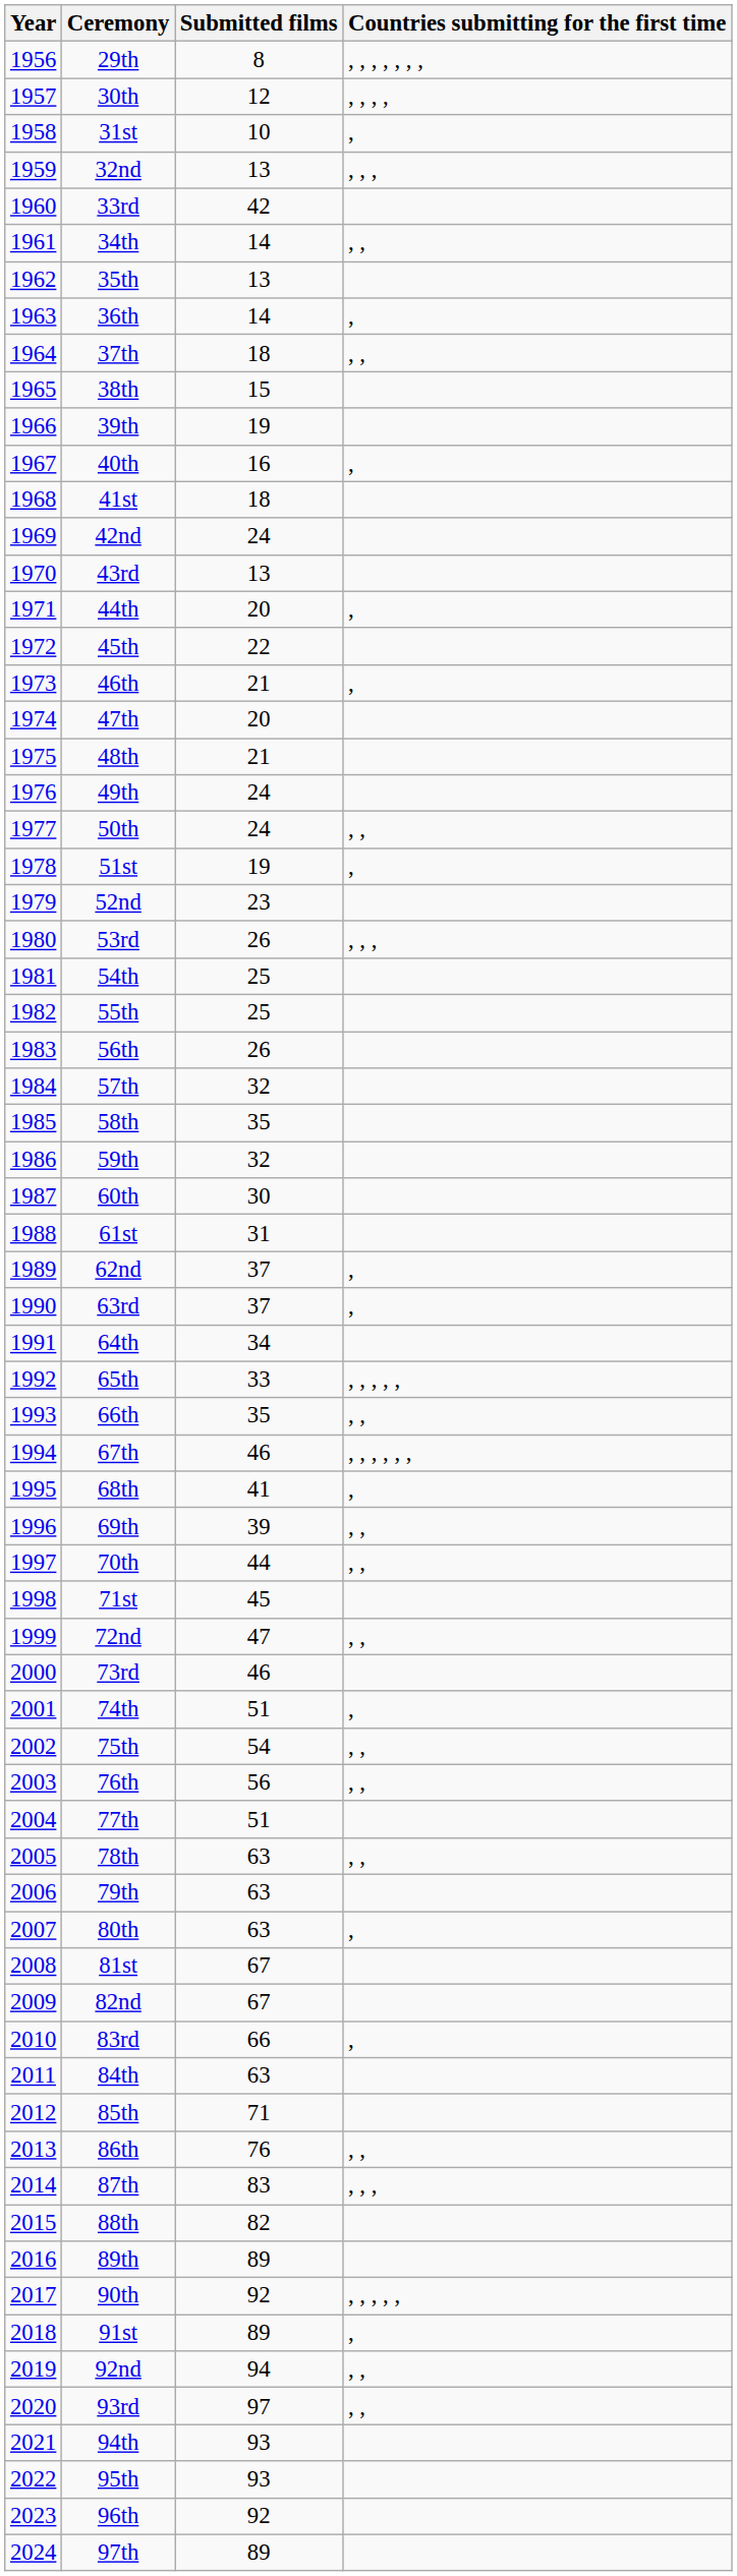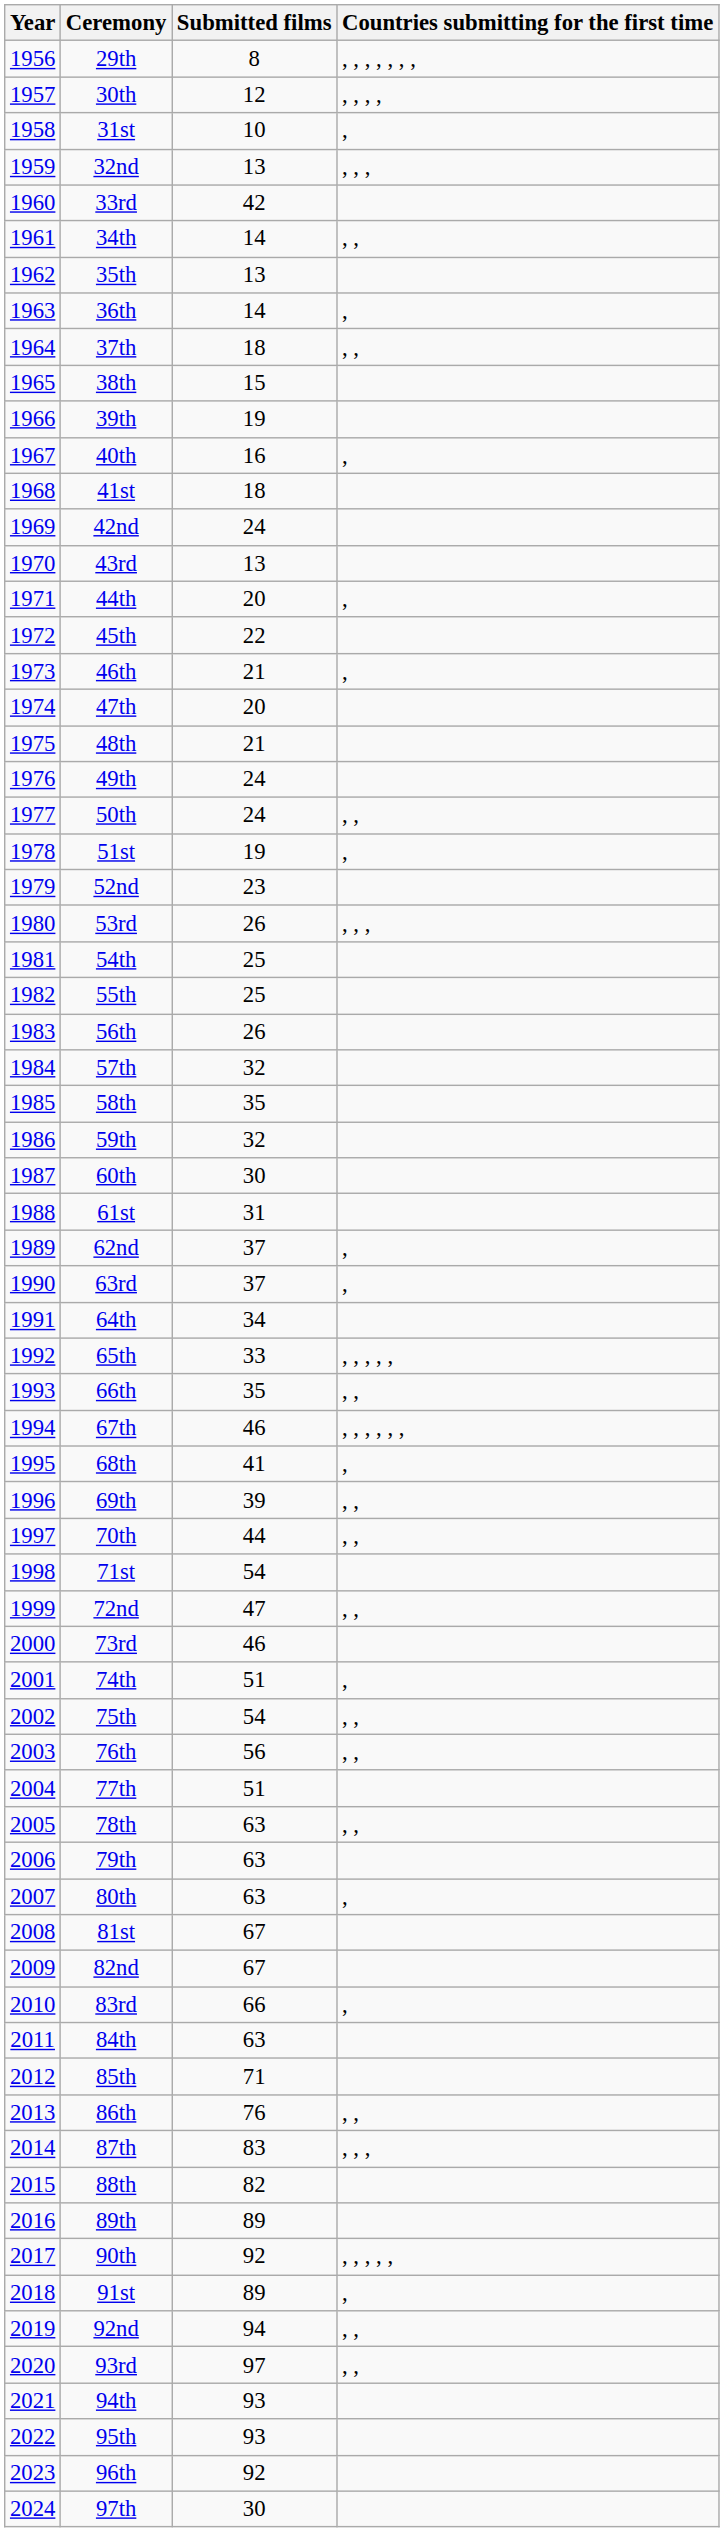 <table class="wikitable" style="text-align:center;">
 <tr>
 <th>Year</th>
 <th>Ceremony</th>
 <th>Submitted films</th>
 <th>Countries submitting for the first time</th>
 </tr>
 <tr>
 <td><a href='#'>1956</a></td>
 <td><a href='#'>29th</a></td>
 <td>8</td>
 <td align=left>, , , , , , , </td>
 </tr>
 <tr>
 <td><a href='#'>1957</a></td>
 <td><a href='#'>30th</a></td>
 <td>12</td>
 <td align=left>, , , , </td>
 </tr>
 <tr>
 <td><a href='#'>1958</a></td>
 <td><a href='#'>31st</a></td>
 <td>10</td>
 <td align=left>, </td>
 </tr>
 <tr>
 <td><a href='#'>1959</a></td>
 <td><a href='#'>32nd</a></td>
 <td>13</td>
 <td align=left>, , , </td>
 </tr>
 <tr>
 <td><a href='#'>1960</a></td>
 <td><a href='#'>33rd</a></td>
 <td>42</td>
 <td align=left></td>
 </tr>
 <tr>
 <td><a href='#'>1961</a></td>
 <td><a href='#'>34th</a></td>
 <td>14</td>
 <td align="left">, , </td>
 </tr>
 <tr>
 <td><a href='#'>1962</a></td>
 <td><a href='#'>35th</a></td>
 <td>13</td>
 <td align=left></td>
 </tr>
 <tr>
 <td><a href='#'>1963</a></td>
 <td><a href='#'>36th</a></td>
 <td>14</td>
 <td align=left>, </td>
 </tr>
 <tr>
 <td><a href='#'>1964</a></td>
 <td><a href='#'>37th</a></td>
 <td>18</td>
 <td align=left>, , </td>
 </tr>
 <tr>
 <td><a href='#'>1965</a></td>
 <td><a href='#'>38th</a></td>
 <td>15</td>
 <td align=left></td>
 </tr>
 <tr>
 <td><a href='#'>1966</a></td>
 <td><a href='#'>39th</a></td>
 <td>19</td>
 <td align=left></td>
 </tr>
 <tr>
 <td><a href='#'>1967</a></td>
 <td><a href='#'>40th</a></td>
 <td>16</td>
 <td align=left>, </td>
 </tr>
 <tr>
 <td><a href='#'>1968</a></td>
 <td><a href='#'>41st</a></td>
 <td>18</td>
 <td></td>
 </tr>
 <tr>
 <td><a href='#'>1969</a></td>
 <td><a href='#'>42nd</a></td>
 <td>24</td>
 <td align=left></td>
 </tr>
 <tr>
 <td><a href='#'>1970</a></td>
 <td><a href='#'>43rd</a></td>
 <td>13</td>
 <td></td>
 </tr>
 <tr>
 <td><a href='#'>1971</a></td>
 <td><a href='#'>44th</a></td>
 <td>20</td>
 <td align=left>, </td>
 </tr>
 <tr>
 <td><a href='#'>1972</a></td>
 <td><a href='#'>45th</a></td>
 <td>22</td>
 <td align=left></td>
 </tr>
 <tr>
 <td><a href='#'>1973</a></td>
 <td><a href='#'>46th</a></td>
 <td>21</td>
 <td align="left">, </td>
 </tr>
 <tr>
 <td><a href='#'>1974</a></td>
 <td><a href='#'>47th</a></td>
 <td>20</td>
 <td></td>
 </tr>
 <tr>
 <td><a href='#'>1975</a></td>
 <td><a href='#'>48th</a></td>
 <td>21</td>
 <td></td>
 </tr>
 <tr>
 <td><a href='#'>1976</a></td>
 <td><a href='#'>49th</a></td>
 <td>24</td>
 <td align="left"></td>
 </tr>
 <tr>
 <td><a href='#'>1977</a></td>
 <td><a href='#'>50th</a></td>
 <td>24</td>
 <td align=left>, , </td>
 </tr>
 <tr>
 <td><a href='#'>1978</a></td>
 <td><a href='#'>51st</a></td>
 <td>19</td>
 <td align=left>, </td>
 </tr>
 <tr>
 <td><a href='#'>1979</a></td>
 <td><a href='#'>52nd</a></td>
 <td>23</td>
 <td align=left></td>
 </tr>
 <tr>
 <td><a href='#'>1980</a></td>
 <td><a href='#'>53rd</a></td>
 <td>26</td>
 <td align=left>, , , </td>
 </tr>
 <tr>
 <td><a href='#'>1981</a></td>
 <td><a href='#'>54th</a></td>
 <td>25</td>
 <td></td>
 </tr>
 <tr>
 <td><a href='#'>1982</a></td>
 <td><a href='#'>55th</a></td>
 <td>25</td>
 <td align=left></td>
 </tr>
 <tr>
 <td><a href='#'>1983</a></td>
 <td><a href='#'>56th</a></td>
 <td>26</td>
 <td align=left></td>
 </tr>
 <tr>
 <td><a href='#'>1984</a></td>
 <td><a href='#'>57th</a></td>
 <td>32</td>
 <td align=left></td>
 </tr>
 <tr>
 <td><a href='#'>1985</a></td>
 <td><a href='#'>58th</a></td>
 <td>35</td>
 <td></td>
 </tr>
 <tr>
 <td><a href='#'>1986</a></td>
 <td><a href='#'>59th</a></td>
 <td>32</td>
 <td align=left></td>
 </tr>
 <tr>
 <td><a href='#'>1987</a></td>
 <td><a href='#'>60th</a></td>
 <td>30</td>
 <td align=left></td>
 </tr>
 <tr>
 <td><a href='#'>1988</a></td>
 <td><a href='#'>61st</a></td>
 <td>31</td>
 <td></td>
 </tr>
 <tr>
 <td><a href='#'>1989</a></td>
 <td><a href='#'>62nd</a></td>
 <td>37</td>
 <td align=left>, </td>
 </tr>
 <tr>
 <td><a href='#'>1990</a></td>
 <td><a href='#'>63rd</a></td>
 <td>37</td>
 <td align=left>, </td>
 </tr>
 <tr>
 <td><a href='#'>1991</a></td>
 <td><a href='#'>64th</a></td>
 <td>34</td>
 <td align=left></td>
 </tr>
 <tr>
 <td><a href='#'>1992</a></td>
 <td><a href='#'>65th</a></td>
 <td>33</td>
 <td align=left>, , , , , </td>
 </tr>
 <tr>
 <td><a href='#'>1993</a></td>
 <td><a href='#'>66th</a></td>
 <td>35</td>
 <td align=left>, , </td>
 </tr>
 <tr>
 <td><a href='#'>1994</a></td>
 <td><a href='#'>67th</a></td>
 <td>46</td>
 <td align=left>, , , , , , </td>
 </tr>
 <tr>
 <td><a href='#'>1995</a></td>
 <td><a href='#'>68th</a></td>
 <td>41</td>
 <td align=left>, </td>
 </tr>
 <tr>
 <td><a href='#'>1996</a></td>
 <td><a href='#'>69th</a></td>
 <td>39</td>
 <td align=left>, , </td>
 </tr>
 <tr>
 <td><a href='#'>1997</a></td>
 <td><a href='#'>70th</a></td>
 <td>44</td>
 <td align=left>, , </td>
 </tr>
 <tr>
 <td><a href='#'>1998</a></td>
 <td><a href='#'>71st</a></td>
-<td>45</td>
+<td>54</td>
 <td align=left></td>
 </tr>
 <tr>
 <td><a href='#'>1999</a></td>
 <td><a href='#'>72nd</a></td>
 <td>47</td>
 <td align=left>, , </td>
 </tr>
 <tr>
 <td><a href='#'>2000</a></td>
 <td><a href='#'>73rd</a></td>
 <td>46</td>
 <td align=left></td>
 </tr>
 <tr>
 <td><a href='#'>2001</a></td>
 <td><a href='#'>74th</a></td>
 <td>51</td>
 <td align=left>, </td>
 </tr>
 <tr>
 <td><a href='#'>2002</a></td>
 <td><a href='#'>75th</a></td>
 <td>54</td>
 <td align=left>, , </td>
 </tr>
 <tr>
 <td><a href='#'>2003</a></td>
 <td><a href='#'>76th</a></td>
 <td>56</td>
 <td align=left>, , </td>
 </tr>
 <tr>
 <td><a href='#'>2004</a></td>
 <td><a href='#'>77th</a></td>
 <td>51</td>
 <td align=left></td>
 </tr>
 <tr>
 <td><a href='#'>2005</a></td>
 <td><a href='#'>78th</a></td>
 <td>63</td>
 <td align=left>, , </td>
 </tr>
 <tr>
 <td><a href='#'>2006</a></td>
 <td><a href='#'>79th</a></td>
 <td>63</td>
 <td align=left></td>
 </tr>
 <tr>
 <td><a href='#'>2007</a></td>
 <td><a href='#'>80th</a></td>
 <td>63</td>
 <td align=left>, </td>
 </tr>
 <tr>
 <td><a href='#'>2008</a></td>
 <td><a href='#'>81st</a></td>
 <td>67</td>
 <td align=left></td>
 </tr>
 <tr>
 <td><a href='#'>2009</a></td>
 <td><a href='#'>82nd</a></td>
 <td>67</td>
 <td></td>
 </tr>
 <tr>
 <td><a href='#'>2010</a></td>
 <td><a href='#'>83rd</a></td>
 <td>66</td>
 <td align=left>, </td>
 </tr>
 <tr>
 <td><a href='#'>2011</a></td>
 <td><a href='#'>84th</a></td>
 <td>63</td>
 <td align=left></td>
 </tr>
 <tr>
 <td><a href='#'>2012</a></td>
 <td><a href='#'>85th</a></td>
 <td>71</td>
 <td align=left></td>
 </tr>
 <tr>
 <td><a href='#'>2013</a></td>
 <td><a href='#'>86th</a></td>
 <td>76</td>
 <td align=left>, , </td>
 </tr>
 <tr>
 <td><a href='#'>2014</a></td>
 <td><a href='#'>87th</a></td>
 <td>83</td>
 <td align=left>, , , </td>
 </tr>
 <tr>
 <td><a href='#'>2015</a></td>
 <td><a href='#'>88th</a></td>
 <td>82</td>
 <td align=left></td>
 </tr>
 <tr>
 <td><a href='#'>2016</a></td>
 <td><a href='#'>89th</a></td>
 <td>89</td>
 <td align=left></td>
 </tr>
 <tr>
 <td><a href='#'>2017</a></td>
 <td><a href='#'>90th</a></td>
 <td>92</td>
 <td align=left>, , , , , </td>
 </tr>
 <tr>
 <td><a href='#'>2018</a></td>
 <td><a href='#'>91st</a></td>
 <td>89</td>
 <td align=left>, </td>
 </tr>
 <tr>
 <td><a href='#'>2019</a></td>
 <td><a href='#'>92nd</a></td>
 <td>94</td>
 <td align=left>, , </td>
 </tr>
 <tr>
 <td><a href='#'>2020</a></td>
 <td><a href='#'>93rd</a></td>
 <td>97</td>
 <td align=left>, , </td>
 </tr>
 <tr>
 <td><a href='#'>2021</a></td>
 <td><a href='#'>94th</a></td>
 <td>93</td>
 <td align=left></td>
 </tr>
 <tr>
 <td><a href='#'>2022</a></td>
 <td><a href='#'>95th</a></td>
 <td>93</td>
 <td align=left></td>
 </tr>
 <tr>
 <td><a href='#'>2023</a></td>
 <td><a href='#'>96th</a></td>
 <td>92</td>
 <td align=left></td>
 </tr>
 <tr>
 <td><a href='#'>2024</a></td>
 <td><a href='#'>97th</a></td>
-<td>89</td>
+<td>30</td>
 <td align=left></td>
 </tr>
 </table>
